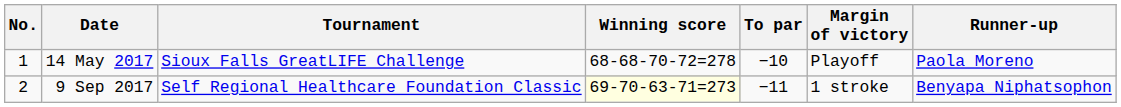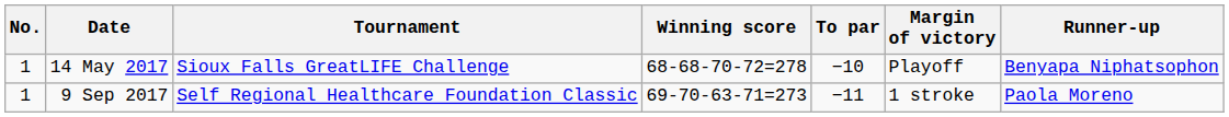 <table class="wikitable" style="font-size:95%;">
 <tr>
 <th>No.</th>
 <th>Date</th>
 <th>Tournament</th>
 <th>Winning score</th>
 <th>To par</th>
 <th>Margin<br>of victory</th>
 <th>Runner-up</th>
 </tr>
 <tr>
 <td align=center>1</td>
 <td align=right>14 May <a href='#'>2017</a></td>
 <td><a href='#'>Sioux Falls GreatLIFE Challenge</a></td>
 <td align=right>68-68-70-72=278</td>
 <td align=center>−10</td>
 <td>Playoff</td>
+<td> <a href='#'>Benyapa Niphatsophon</a></td>
+</tr>
+<tr>
+<td align=center>1</td>
+<td align=right>9 Sep 2017</td>
+<td><a href='#'>Self Regional Healthcare Foundation Classic</a></td>
+<td align=right>69-70-63-71=273</td>
+<td align=center>−11</td>
+<td>1 stroke</td>
 <td> <a href='#'>Paola Moreno</a></td>
 </tr>
-<tr>
-<td align=center>2</td>
-<td align=right>9 Sep 2017</td>
-<td><a href='#'>Self Regional Healthcare Foundation Classic</a></td>
-<td align=right style="background: lightyellow;">69-70-63-71=273</td>
-<td align=center>−11</td>
-<td>1 stroke</td>
-<td> <a href='#'>Benyapa Niphatsophon</a></td>
-</tr>
 </table>
